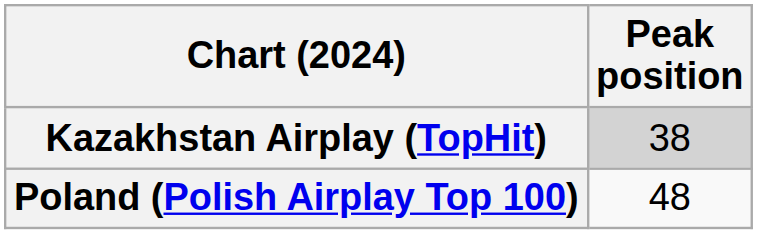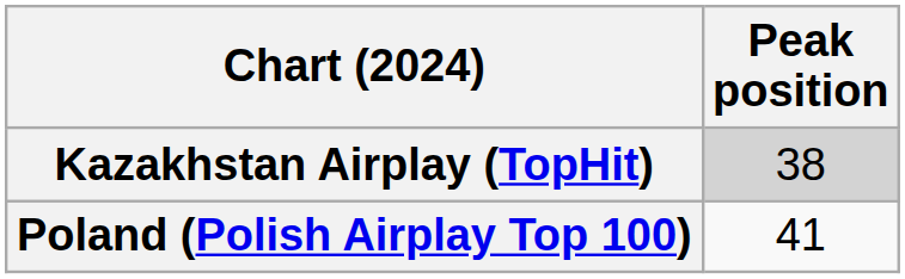 <table class="wikitable plainrowheaders">
 <tr>
 <th>Chart (2024)</th>
 <th>Peak<br>position</th>
 </tr>
 <tr>
 <th scope="row">Kazakhstan Airplay (<a href='#'>TopHit</a>)</th>
 <td align="center" style="background: lightgrey;">38</td>
 </tr>
 <tr>
 <th scope="row">Poland (<a href='#'>Polish Airplay Top 100</a>)</th>
-<td align="center">48</td>
+<td align="center">41</td>
 </tr>
 </table>
